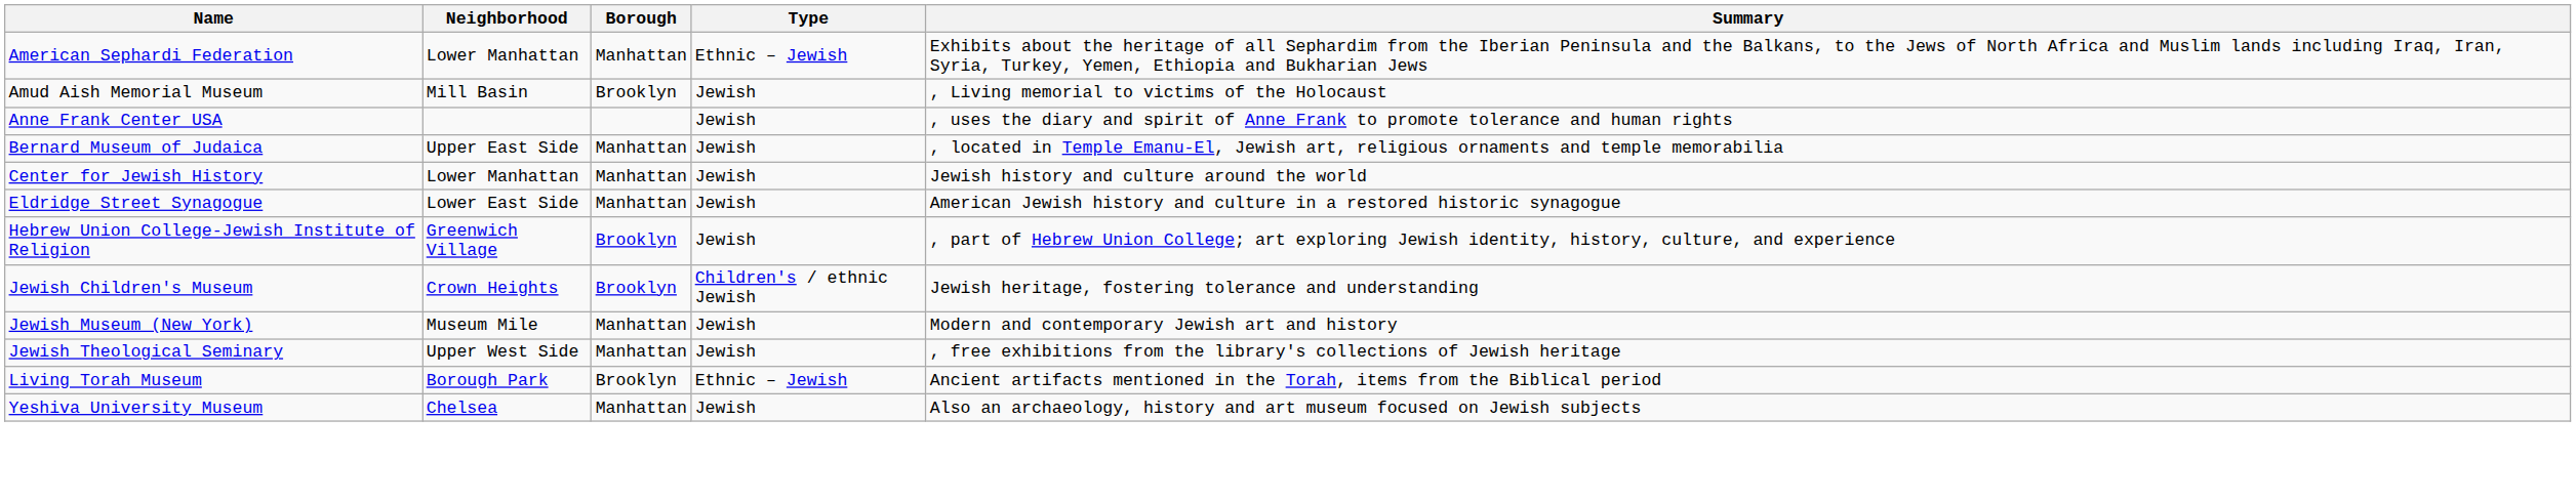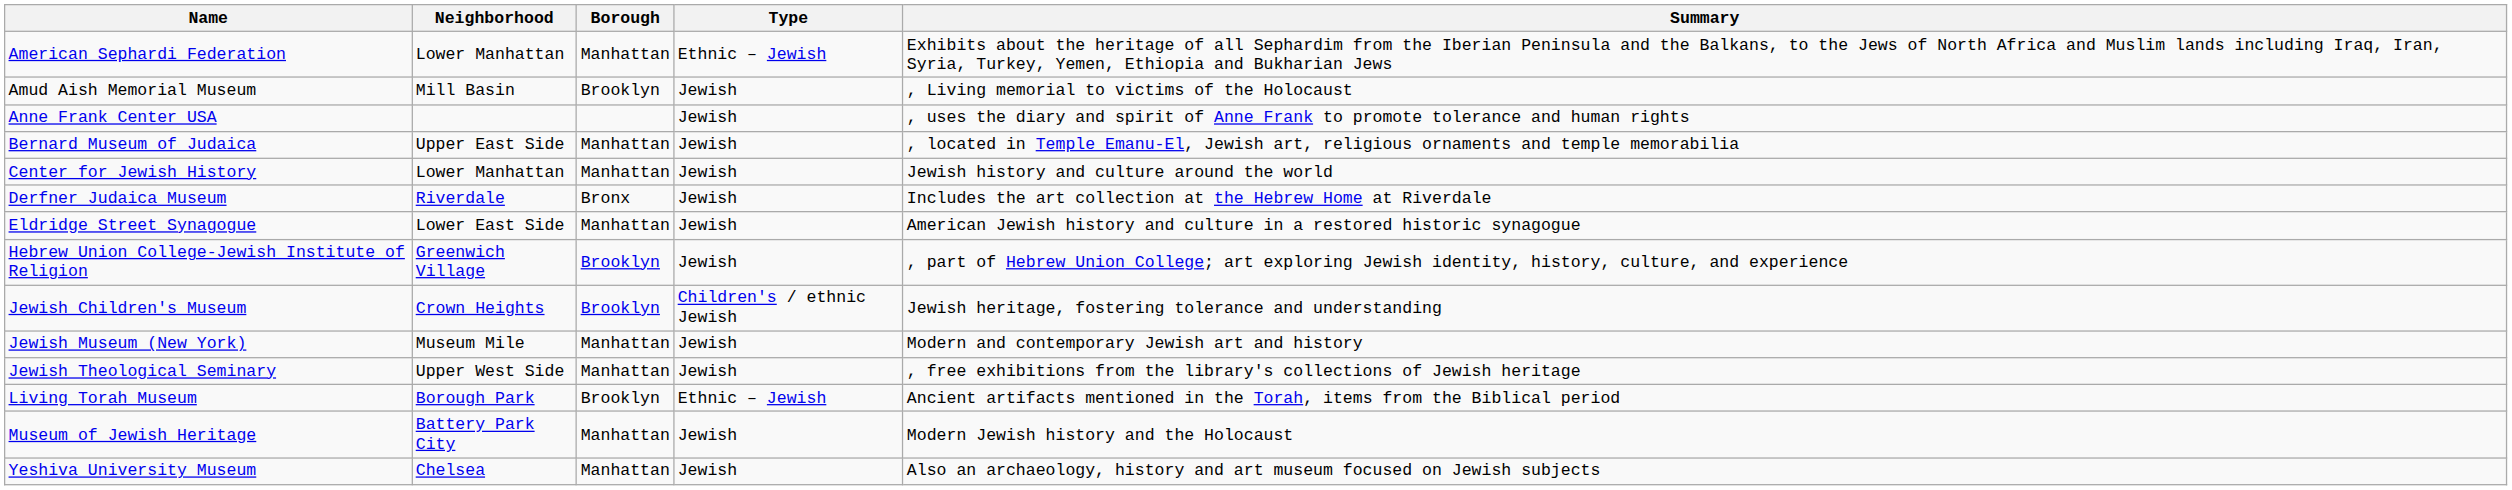 <table class="wikitable sortable">
 <tr>
 <th>Name</th>
 <th>Neighborhood</th>
 <th>Borough</th>
 <th>Type</th>
 <th>Summary</th>
 </tr>
 <tr>
 <td><a href='#'>American Sephardi Federation</a></td>
 <td>Lower Manhattan</td>
 <td>Manhattan</td>
 <td>Ethnic – <a href='#'>Jewish</a></td>
 <td>Exhibits about the heritage of all Sephardim from the Iberian Peninsula and the Balkans, to the Jews of North Africa and Muslim lands including Iraq, Iran, Syria, Turkey, Yemen, Ethiopia and Bukharian Jews</td>
 </tr>
 <tr>
 <td>Amud Aish Memorial Museum</td>
 <td>Mill Basin</td>
 <td>Brooklyn</td>
 <td>Jewish</td>
 <td>, Living memorial to victims of the Holocaust</td>
 </tr>
 <tr>
 <td><a href='#'>Anne Frank Center USA</a></td>
 <td></td>
 <td></td>
 <td>Jewish</td>
 <td>, uses the diary and spirit of <a href='#'>Anne Frank</a> to promote tolerance and human rights</td>
 </tr>
 <tr>
 <td><a href='#'>Bernard Museum of Judaica</a></td>
 <td>Upper East Side</td>
 <td>Manhattan</td>
 <td>Jewish</td>
 <td>, located in <a href='#'>Temple Emanu-El</a>, Jewish art, religious ornaments and temple memorabilia</td>
 </tr>
 <tr>
 <td><a href='#'>Center for Jewish History</a></td>
 <td>Lower Manhattan</td>
 <td>Manhattan</td>
 <td>Jewish</td>
 <td>Jewish history and culture around the world</td>
 </tr>
 <tr>
+<td><a href='#'>Derfner Judaica Museum</a></td>
+<td><a href='#'>Riverdale</a></td>
+<td>Bronx</td>
+<td>Jewish</td>
+<td>Includes the art collection at <a href='#'>the Hebrew Home</a> at Riverdale</td>
+</tr>
+<tr>
 <td><a href='#'>Eldridge Street Synagogue</a></td>
 <td>Lower East Side</td>
 <td>Manhattan</td>
 <td>Jewish</td>
 <td>American Jewish history and culture in a restored historic synagogue</td>
 </tr>
 <tr>
 <td><a href='#'>Hebrew Union College-Jewish Institute of Religion</a></td>
 <td><a href='#'>Greenwich Village</a></td>
 <td><a href='#'>Brooklyn</a></td>
 <td>Jewish</td>
 <td>, part of <a href='#'>Hebrew Union College</a>; art exploring Jewish identity, history, culture, and experience</td>
 </tr>
 <tr>
 <td><a href='#'>Jewish Children's Museum</a></td>
 <td><a href='#'>Crown Heights</a></td>
 <td><a href='#'>Brooklyn</a></td>
 <td><a href='#'>Children's</a> / ethnic Jewish</td>
 <td>Jewish heritage, fostering tolerance and understanding</td>
 </tr>
 <tr>
 <td><a href='#'>Jewish Museum (New York)</a></td>
 <td>Museum Mile</td>
 <td>Manhattan</td>
 <td>Jewish</td>
 <td>Modern and contemporary Jewish art and history</td>
 </tr>
 <tr>
 <td><a href='#'>Jewish Theological Seminary</a></td>
 <td>Upper West Side</td>
 <td>Manhattan</td>
 <td>Jewish</td>
 <td>, free exhibitions from the library's collections of Jewish heritage</td>
 </tr>
 <tr>
 <td><a href='#'>Living Torah Museum</a></td>
 <td><a href='#'>Borough Park</a></td>
 <td>Brooklyn</td>
 <td>Ethnic – <a href='#'>Jewish</a></td>
 <td>Ancient artifacts mentioned in the <a href='#'>Torah</a>, items from the Biblical period</td>
 </tr>
 <tr>
+<td><a href='#'>Museum of Jewish Heritage</a></td>
+<td><a href='#'>Battery Park City</a></td>
+<td>Manhattan</td>
+<td>Jewish</td>
+<td>Modern Jewish history and the Holocaust</td>
+</tr>
+<tr>
 <td><a href='#'>Yeshiva University Museum</a></td>
 <td><a href='#'>Chelsea</a></td>
 <td>Manhattan</td>
 <td>Jewish</td>
 <td>Also an archaeology, history and art museum focused on Jewish subjects</td>
 </tr>
 </table>
